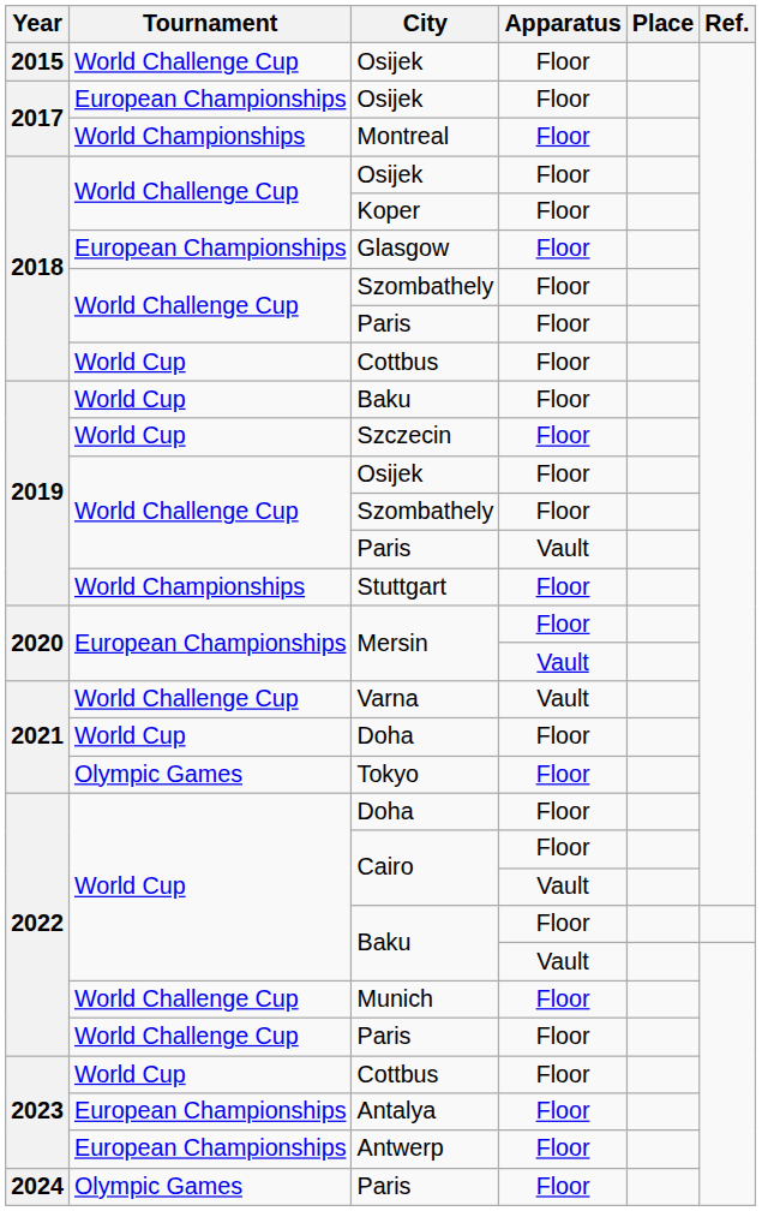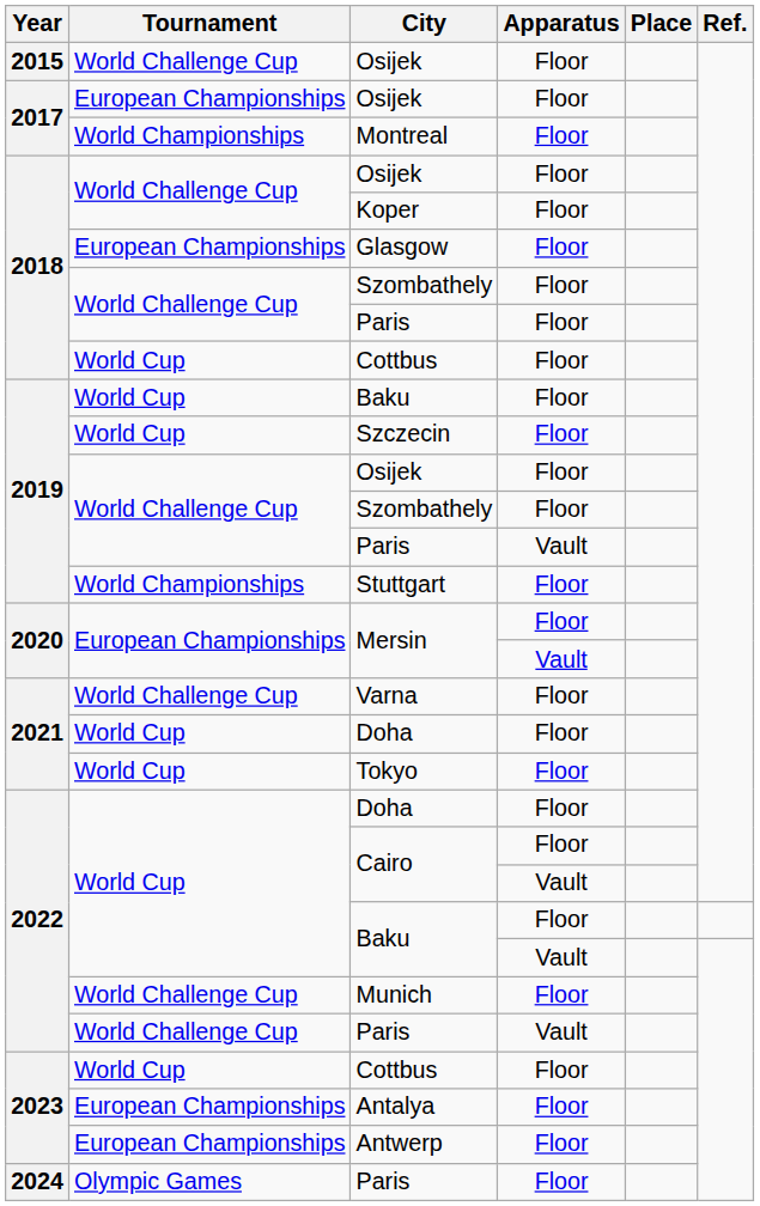 <table class="wikitable sortable" style="text-align:center;">
 <tr>
 <th>Year</th>
 <th>Tournament</th>
 <th>City</th>
 <th>Apparatus</th>
 <th>Place</th>
 <th>Ref.</th>
 </tr>
 <tr>
 <th>2015</th>
 <td align=left><a href='#'>World Challenge Cup</a></td>
 <td align=left>Osijek</td>
 <td>Floor</td>
 <td></td>
 </tr>
 <tr>
 <th rowspan=2>2017</th>
 <td align=left><a href='#'>European Championships</a></td>
 <td align=left>Osijek</td>
 <td>Floor</td>
 <td></td>
 </tr>
 <tr>
 <td align=left><a href='#'>World Championships</a></td>
 <td align=left>Montreal</td>
 <td><a href='#'>Floor</a></td>
 <td></td>
 </tr>
 <tr>
 <th rowspan=6>2018</th>
 <td align=left rowspan=2><a href='#'>World Challenge Cup</a></td>
 <td align=left>Osijek</td>
 <td>Floor</td>
 <td></td>
 </tr>
 <tr>
 <td align=left>Koper</td>
 <td>Floor</td>
 <td></td>
 </tr>
 <tr>
 <td align=left><a href='#'>European Championships</a></td>
 <td align=left>Glasgow</td>
 <td><a href='#'>Floor</a></td>
 <td></td>
 </tr>
 <tr>
 <td align=left rowspan=2><a href='#'>World Challenge Cup</a></td>
 <td align=left>Szombathely</td>
 <td>Floor</td>
 <td></td>
 </tr>
 <tr>
 <td align=left>Paris</td>
 <td>Floor</td>
 <td></td>
 </tr>
 <tr>
 <td align=left><a href='#'>World Cup</a></td>
 <td align=left>Cottbus</td>
 <td>Floor</td>
 <td></td>
 </tr>
 <tr>
 <th rowspan=6>2019</th>
 <td align=left><a href='#'>World Cup</a></td>
 <td align=left>Baku</td>
 <td>Floor</td>
 <td></td>
 </tr>
 <tr>
 <td align=left><a href='#'>World Cup</a></td>
 <td align=left>Szczecin</td>
 <td><a href='#'>Floor</a></td>
 <td></td>
 </tr>
 <tr>
 <td align=left rowspan=3><a href='#'>World Challenge Cup</a></td>
 <td align=left>Osijek</td>
 <td>Floor</td>
 <td></td>
 </tr>
 <tr>
 <td align=left>Szombathely</td>
 <td>Floor</td>
 <td></td>
 </tr>
 <tr>
 <td align=left>Paris</td>
 <td>Vault</td>
 <td></td>
 </tr>
 <tr>
 <td align=left><a href='#'>World Championships</a></td>
 <td align=left>Stuttgart</td>
 <td><a href='#'>Floor</a></td>
 <td></td>
 </tr>
 <tr>
 <th rowspan=2>2020</th>
 <td align=left rowspan=2><a href='#'>European Championships</a></td>
 <td align=left rowspan=2>Mersin</td>
 <td><a href='#'>Floor</a></td>
 <td></td>
 </tr>
 <tr>
 <td><a href='#'>Vault</a></td>
 <td></td>
 </tr>
 <tr>
 <th rowspan=3>2021</th>
 <td align=left><a href='#'>World Challenge Cup</a></td>
 <td align=left>Varna</td>
-<td>Vault</td>
+<td>Floor</td>
 <td></td>
 </tr>
 <tr>
 <td align=left><a href='#'>World Cup</a></td>
 <td align=left>Doha</td>
 <td>Floor</td>
 <td></td>
 </tr>
 <tr>
-<td align=left><a href='#'>Olympic Games</a></td>
+<td align=left><a href='#'>World Cup</a></td>
 <td align=left>Tokyo</td>
 <td><a href='#'>Floor</a></td>
 <td></td>
 </tr>
 <tr>
 <th rowspan=7>2022</th>
 <td align=left rowspan=5><a href='#'>World Cup</a></td>
 <td align=left>Doha</td>
 <td>Floor</td>
 <td></td>
 </tr>
 <tr>
 <td align=left rowspan=2>Cairo</td>
 <td>Floor</td>
 <td></td>
 </tr>
 <tr>
 <td>Vault</td>
 <td></td>
 </tr>
 <tr>
 <td align=left rowspan=2>Baku</td>
 <td>Floor</td>
 <td></td>
 <td></td>
 </tr>
 <tr>
 <td>Vault</td>
 <td></td>
 </tr>
 <tr>
 <td align=left><a href='#'>World Challenge Cup</a></td>
 <td align=left>Munich</td>
 <td><a href='#'>Floor</a></td>
 <td></td>
 </tr>
 <tr>
 <td align=left><a href='#'>World Challenge Cup</a></td>
 <td align=left>Paris</td>
-<td>Floor</td>
+<td>Vault</td>
 <td></td>
 </tr>
 <tr>
 <th rowspan="3">2023</th>
 <td align=left rowspan=1><a href='#'>World Cup</a></td>
 <td align=left>Cottbus</td>
 <td>Floor</td>
 <td></td>
 </tr>
 <tr>
 <td align=left><a href='#'>European Championships</a></td>
 <td align=left>Antalya</td>
 <td><a href='#'>Floor</a></td>
 <td></td>
 </tr>
 <tr>
 <td align=left><a href='#'>European Championships</a></td>
 <td align=left>Antwerp</td>
 <td><a href='#'>Floor</a></td>
 <td></td>
 </tr>
 <tr>
 <th rowspan=1>2024</th>
 <td align=left><a href='#'>Olympic Games</a></td>
 <td align=left>Paris</td>
 <td><a href='#'>Floor</a></td>
 <td></td>
 </tr>
 </table>
